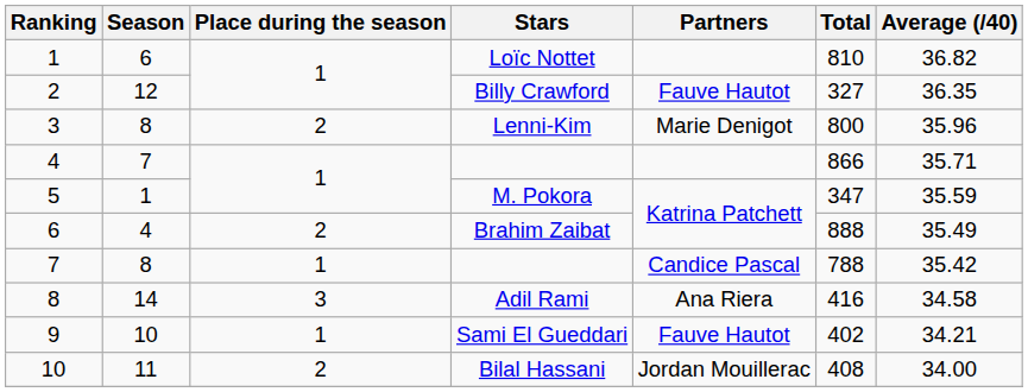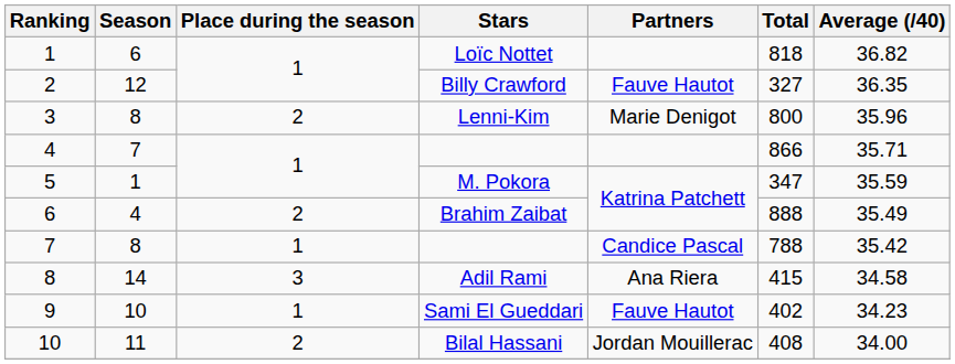 <table class="wikitable collapsible collapsed" style="text-align: center; width:auto">
 <tr>
 <th>Ranking</th>
 <th>Season</th>
 <th>Place during the season</th>
 <th>Stars</th>
 <th>Partners</th>
 <th>Total</th>
 <th>Average (/40)</th>
 </tr>
 <tr>
 <td>1</td>
 <td>6</td>
 <td rowspan="2">1</td>
 <td><a href='#'>Loïc Nottet</a></td>
 <td></td>
-<td>810</td>
+<td>818</td>
 <td>36.82</td>
 </tr>
 <tr>
 <td>2</td>
 <td>12</td>
 <td><a href='#'>Billy Crawford</a></td>
 <td><a href='#'>Fauve Hautot</a></td>
 <td>327</td>
 <td>36.35</td>
 </tr>
 <tr>
 <td>3</td>
 <td>8</td>
 <td>2</td>
 <td><a href='#'>Lenni-Kim</a></td>
 <td>Marie Denigot</td>
 <td>800</td>
 <td>35.96</td>
 </tr>
 <tr>
 <td>4</td>
 <td>7</td>
 <td rowspan="2">1</td>
 <td></td>
 <td></td>
 <td>866</td>
 <td>35.71</td>
 </tr>
 <tr>
 <td>5</td>
 <td>1</td>
 <td><a href='#'>M. Pokora</a></td>
 <td rowspan=2><a href='#'>Katrina Patchett</a></td>
 <td>347</td>
 <td>35.59</td>
 </tr>
 <tr>
 <td>6</td>
 <td>4</td>
 <td>2</td>
 <td><a href='#'>Brahim Zaibat</a></td>
 <td>888</td>
 <td>35.49</td>
 </tr>
 <tr>
 <td>7</td>
 <td>8</td>
 <td>1</td>
 <td></td>
 <td><a href='#'>Candice Pascal</a></td>
 <td>788</td>
 <td>35.42</td>
 </tr>
 <tr>
 <td>8</td>
 <td>14</td>
 <td>3</td>
 <td><a href='#'>Adil Rami</a></td>
 <td>Ana Riera</td>
-<td>416</td>
+<td>415</td>
 <td>34.58</td>
 </tr>
 <tr>
 <td>9</td>
 <td>10</td>
 <td>1</td>
 <td><a href='#'>Sami El Gueddari</a></td>
 <td><a href='#'>Fauve Hautot</a></td>
 <td>402</td>
-<td>34.21</td>
+<td>34.23</td>
 </tr>
 <tr>
 <td>10</td>
 <td>11</td>
 <td>2</td>
 <td><a href='#'>Bilal Hassani</a></td>
 <td>Jordan Mouillerac</td>
 <td>408</td>
 <td>34.00</td>
 </tr>
 <tr>
 </tr>
 </table>
